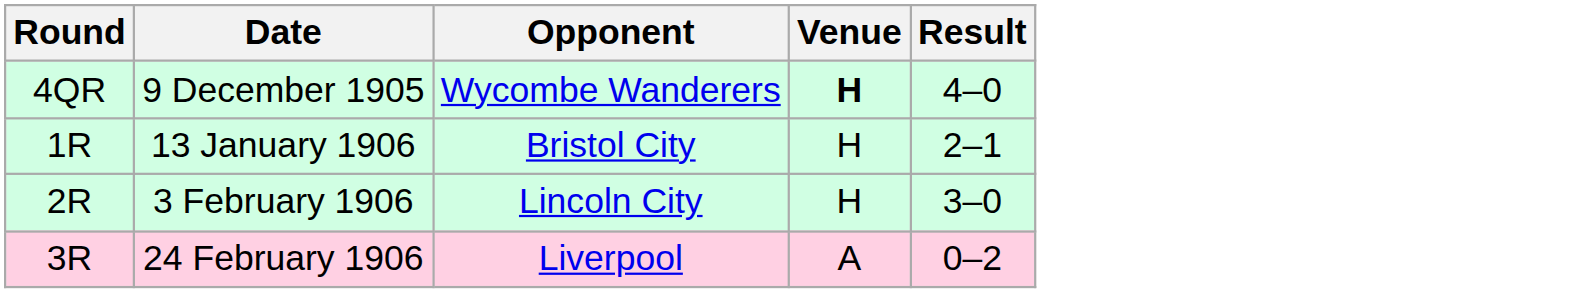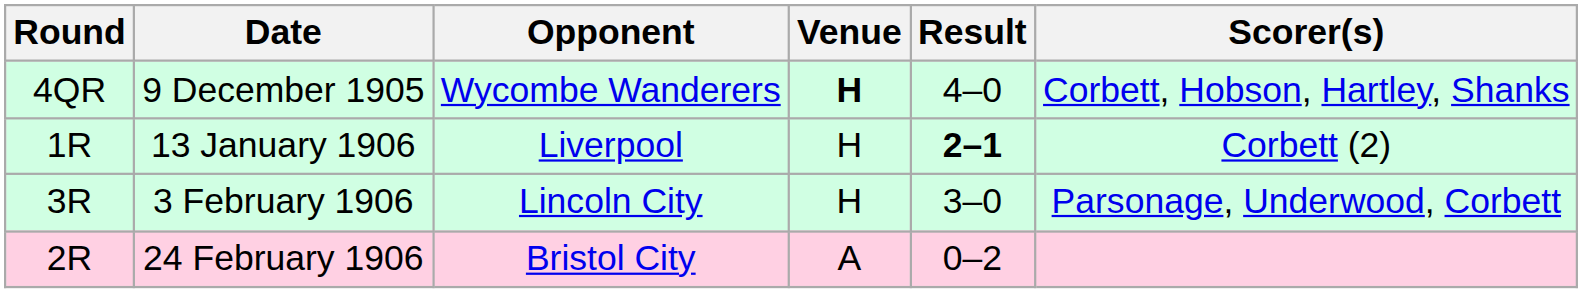 <table class="wikitable sortable" style="text-align:center;">
 <tr>
 <th>Round</th>
 <th>Date</th>
 <th>Opponent</th>
 <th>Venue</th>
 <th>Result</th>
+<th>Scorer(s)</th>
 </tr>
 <tr style="background:#d0ffe3;">
 <td>4QR</td>
 <td>9 December 1905</td>
 <td><a href='#'>Wycombe Wanderers</a></td>
 <td><strong>H</strong></td>
 <td>4–0</td>
+<td><a href='#'>Corbett</a>, <a href='#'>Hobson</a>, <a href='#'>Hartley</a>, <a href='#'>Shanks</a></td>
 </tr>
 <tr style="background:#d0ffe3;">
 <td>1R</td>
 <td>13 January 1906</td>
-<td><a href='#'>Bristol City</a></td>
+<td><a href='#'>Liverpool</a></td>
 <td>H</td>
-<td>2–1</td>
+<td><strong>2–1</strong></td>
+<td><a href='#'>Corbett</a> (2)</td>
 </tr>
 <tr style="background:#d0ffe3;">
-<td>2R</td>
+<td>3R</td>
 <td>3 February 1906</td>
 <td><a href='#'>Lincoln City</a></td>
 <td>H</td>
 <td>3–0</td>
+<td><a href='#'>Parsonage</a>, <a href='#'>Underwood</a>, <a href='#'>Corbett</a></td>
 </tr>
 <tr style="background:#ffd0e3;">
-<td>3R</td>
+<td>2R</td>
 <td>24 February 1906</td>
-<td><a href='#'>Liverpool</a></td>
+<td><a href='#'>Bristol City</a></td>
 <td>A</td>
 <td>0–2</td>
+<td></td>
 </tr>
 </table>
